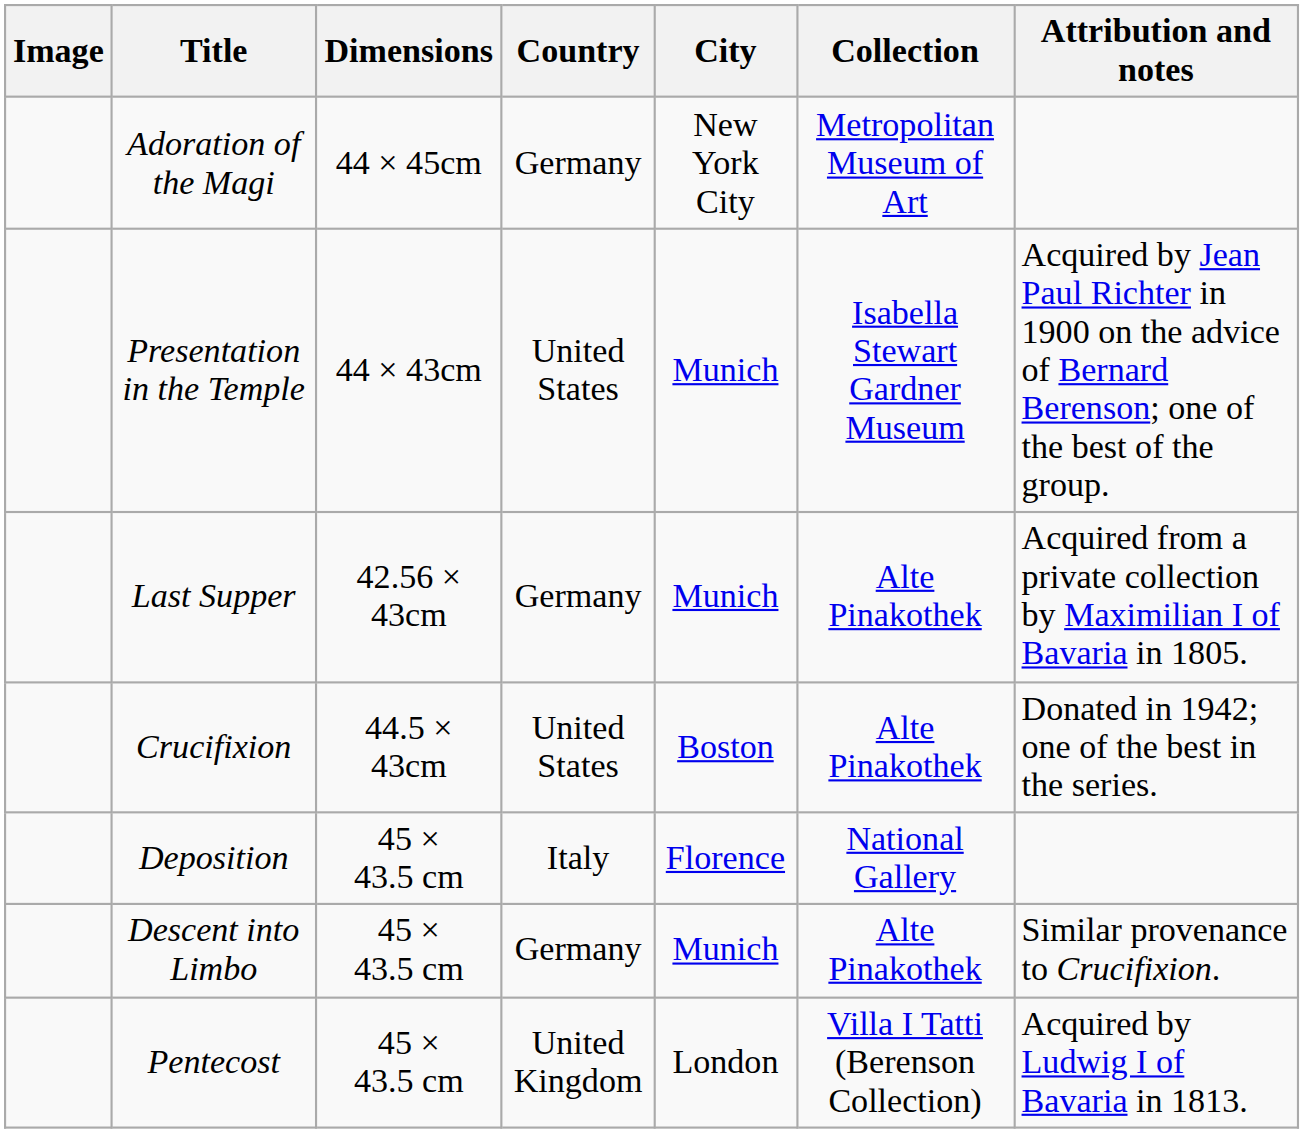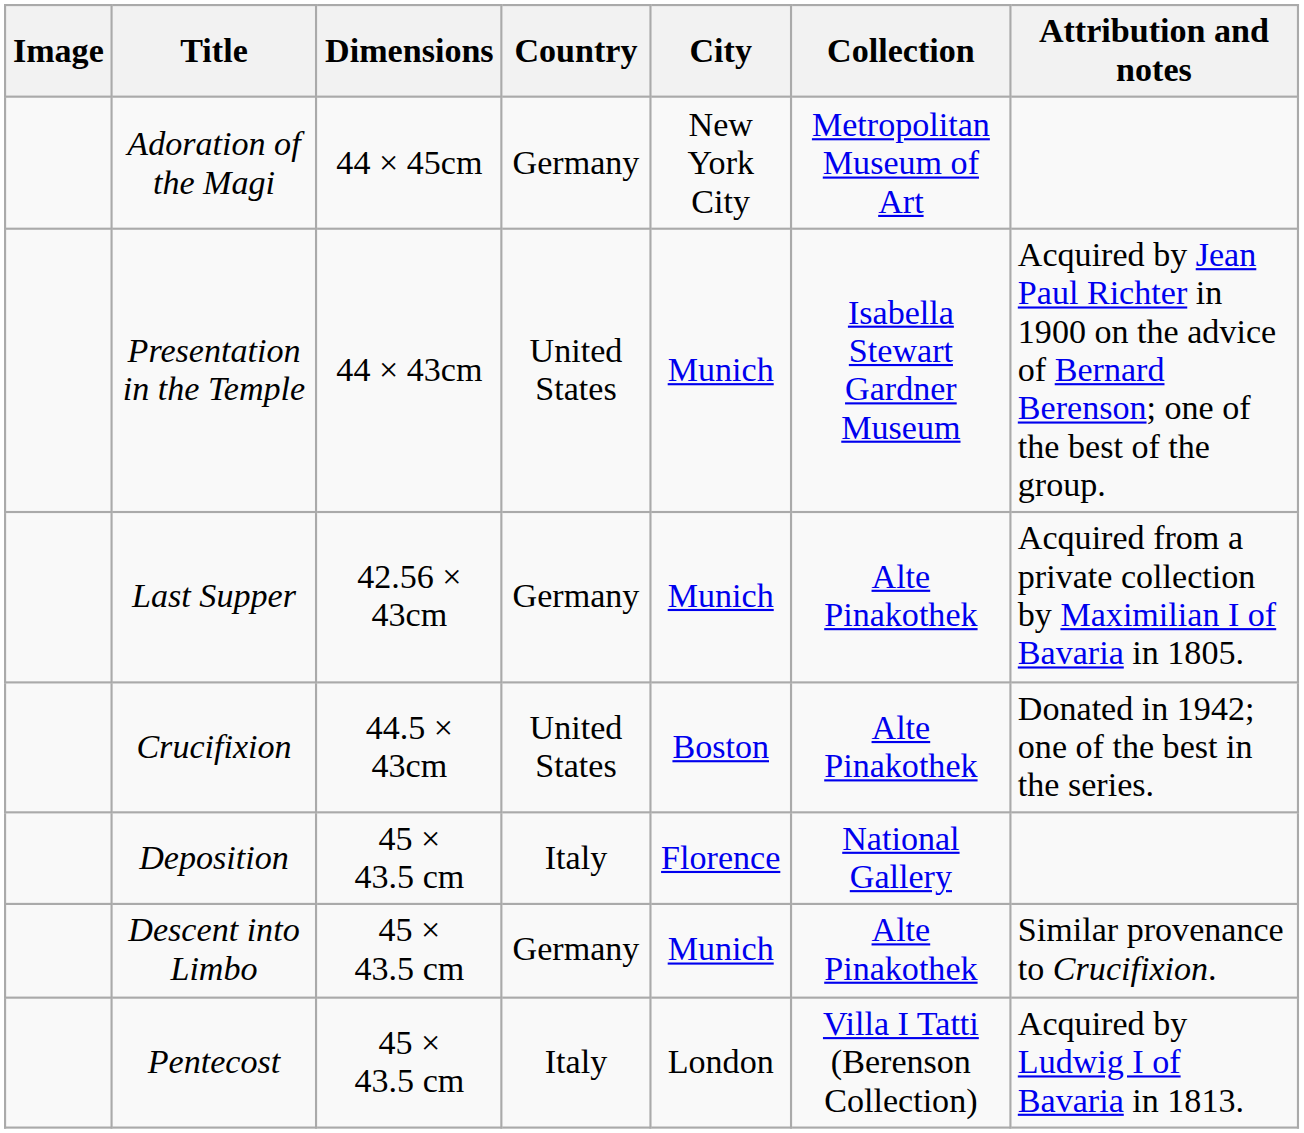 <table border="1" align="center" cellspacing="0" cellpadding="5" style="text-align:center;border-collapse:collapse;margin-top:0.5em;" class="wikitable sortable">
 <tr ---->
 <th>Image</th>
 <th>Title</th>
 <th>Dimensions</th>
 <th>Country</th>
 <th>City</th>
 <th>Collection</th>
 <th>Attribution and notes</th>
 </tr>
 <tr>
 <td></td>
 <td><em>Adoration of the Magi</em></td>
 <td>44 × 45cm</td>
 <td>Germany</td>
 <td>New York City</td>
 <td><a href='#'>Metropolitan Museum of Art</a></td>
 <td align="left"></td>
 </tr>
 <tr>
 <td></td>
 <td><em>Presentation in the Temple</em></td>
 <td>44 × 43cm</td>
 <td>United States</td>
 <td><a href='#'>Munich</a></td>
 <td><a href='#'>Isabella Stewart Gardner Museum</a></td>
 <td align="left">Acquired by <a href='#'>Jean Paul Richter</a> in 1900 on the advice of <a href='#'>Bernard Berenson</a>; one of the best of the group.</td>
 </tr>
 <tr>
 <td></td>
 <td><em>Last Supper</em></td>
 <td>42.56 × 43cm</td>
 <td>Germany</td>
 <td><a href='#'>Munich</a></td>
 <td><a href='#'>Alte Pinakothek</a></td>
 <td align="left">Acquired from a private collection by <a href='#'>Maximilian I of Bavaria</a> in 1805. </td>
 </tr>
 <tr>
 <td></td>
 <td><em>Crucifixion</em></td>
 <td>44.5 × 43cm</td>
 <td>United States</td>
 <td><a href='#'>Boston</a></td>
 <td><a href='#'>Alte Pinakothek</a></td>
 <td align="left">Donated in 1942; one of the best in the series.</td>
 </tr>
 <tr>
 <td></td>
 <td><em>Deposition</em></td>
 <td>45 × 43.5 cm</td>
 <td>Italy</td>
 <td><a href='#'>Florence</a></td>
 <td><a href='#'>National Gallery</a></td>
 <td align="left"></td>
 </tr>
 <tr>
 <td></td>
 <td><em>Descent into Limbo</em></td>
 <td>45 × 43.5 cm</td>
 <td>Germany</td>
 <td><a href='#'>Munich</a></td>
 <td><a href='#'>Alte Pinakothek</a></td>
 <td align="left">Similar provenance to <em>Crucifixion</em>. </td>
 </tr>
 <tr>
 <td></td>
 <td><em>Pentecost</em></td>
 <td>45 × 43.5 cm</td>
-<td>United Kingdom</td>
+<td>Italy</td>
 <td>London</td>
 <td><a href='#'>Villa I Tatti</a> (Berenson Collection)</td>
 <td align="left">Acquired by <a href='#'>Ludwig I of Bavaria</a> in 1813. </td>
 </tr>
 </table>
